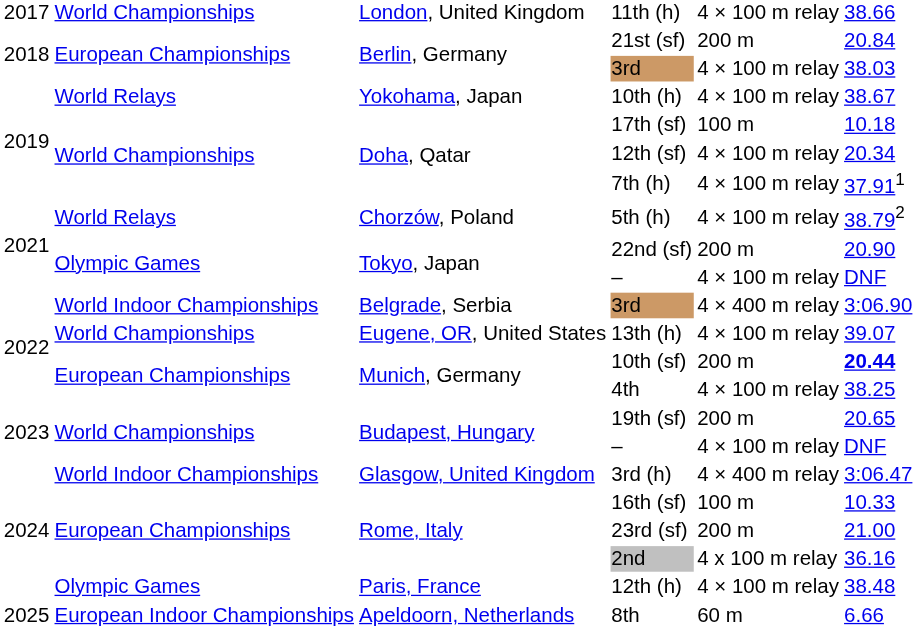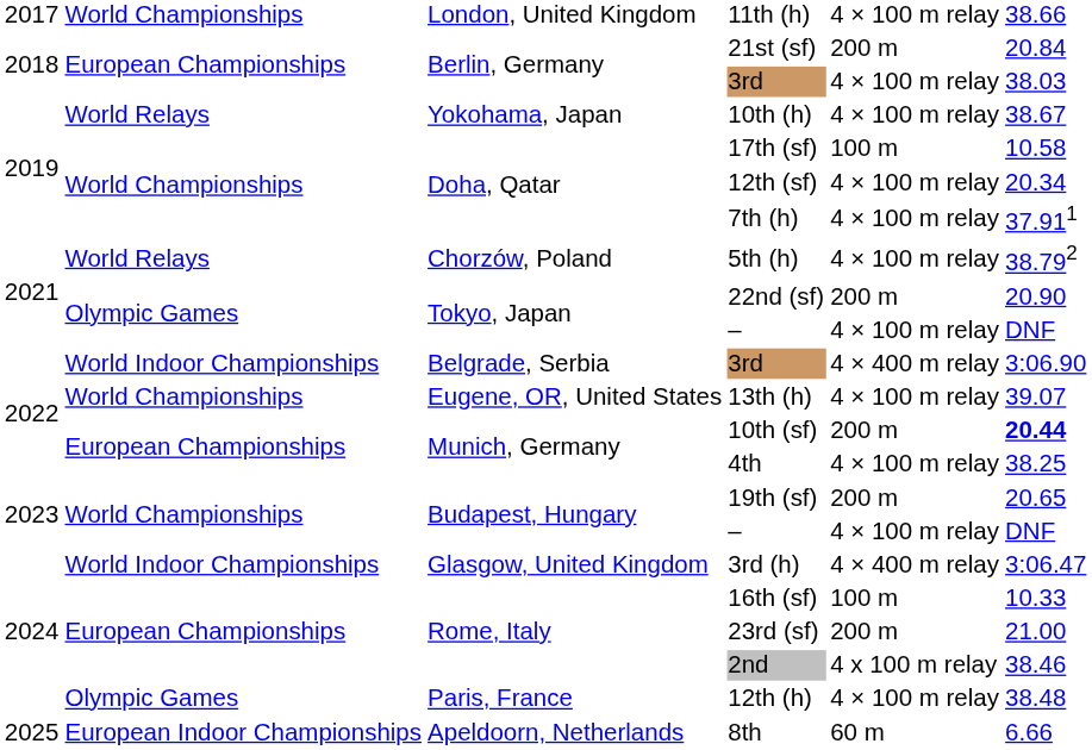 <table>
 <tr>
 <td>2017</td>
 <td><a href='#'>World Championships</a></td>
 <td><a href='#'>London</a>, United Kingdom</td>
 <td>11th (h)</td>
 <td>4 × 100 m relay</td>
 <td><a href='#'>38.66</a></td>
 </tr>
 <tr>
 <td rowspan=2>2018</td>
 <td rowspan=2><a href='#'>European Championships</a></td>
 <td rowspan=2><a href='#'>Berlin</a>, Germany</td>
 <td>21st (sf)</td>
 <td>200 m</td>
 <td><a href='#'>20.84</a></td>
 </tr>
 <tr>
 <td bgcolor=cc9966>3rd</td>
 <td>4 × 100 m relay</td>
 <td><a href='#'>38.03</a></td>
 </tr>
 <tr>
 <td rowspan=4>2019</td>
 <td><a href='#'>World Relays</a></td>
 <td><a href='#'>Yokohama</a>, Japan</td>
 <td>10th (h)</td>
 <td>4 × 100 m relay</td>
 <td><a href='#'>38.67</a></td>
 </tr>
 <tr>
 <td rowspan=3><a href='#'>World Championships</a></td>
 <td rowspan=3><a href='#'>Doha</a>, Qatar</td>
 <td>17th (sf)</td>
 <td>100 m</td>
-<td><a href='#'>10.18</a></td>
+<td><a href='#'>10.58</a></td>
 </tr>
 <tr>
 <td>12th (sf)</td>
 <td>4 × 100 m relay</td>
 <td><a href='#'>20.34</a></td>
 </tr>
 <tr>
 <td>7th (h)</td>
 <td>4 × 100 m relay</td>
 <td><a href='#'>37.91</a><sup>1</sup></td>
 </tr>
 <tr>
 <td rowspan=3>2021</td>
 <td><a href='#'>World Relays</a></td>
 <td><a href='#'>Chorzów</a>, Poland</td>
 <td>5th (h)</td>
 <td>4 × 100 m relay</td>
 <td><a href='#'>38.79</a><sup>2</sup></td>
 </tr>
 <tr>
 <td rowspan=2><a href='#'>Olympic Games</a></td>
 <td rowspan=2><a href='#'>Tokyo</a>, Japan</td>
 <td>22nd (sf)</td>
 <td>200 m</td>
 <td><a href='#'>20.90</a></td>
 </tr>
 <tr>
 <td>–</td>
 <td>4 × 100 m relay</td>
 <td><a href='#'>DNF</a></td>
 </tr>
 <tr>
 <td rowspan=4>2022</td>
 <td><a href='#'>World Indoor Championships</a></td>
 <td><a href='#'>Belgrade</a>, Serbia</td>
 <td bgcolor=cc9966>3rd</td>
 <td>4 × 400 m relay</td>
 <td><a href='#'>3:06.90</a></td>
 </tr>
 <tr>
 <td><a href='#'>World Championships</a></td>
 <td><a href='#'>Eugene, OR</a>, United States</td>
 <td>13th (h)</td>
 <td>4 × 100 m relay</td>
 <td><a href='#'>39.07</a></td>
 </tr>
 <tr>
 <td rowspan=2><a href='#'>European Championships</a></td>
 <td rowspan=2><a href='#'>Munich</a>, Germany</td>
 <td>10th (sf)</td>
 <td>200 m</td>
 <td><strong><a href='#'>20.44</a></strong></td>
 </tr>
 <tr>
 <td>4th</td>
 <td>4 × 100 m relay</td>
 <td><a href='#'>38.25</a></td>
 </tr>
 <tr>
 <td rowspan=2>2023</td>
 <td rowspan=2><a href='#'>World Championships</a></td>
 <td rowspan=2><a href='#'>Budapest, Hungary</a></td>
 <td>19th (sf)</td>
 <td>200 m</td>
 <td><a href='#'>20.65</a></td>
 </tr>
 <tr>
 <td>–</td>
 <td>4 × 100 m relay</td>
 <td><a href='#'>DNF</a></td>
 </tr>
 <tr>
 <td rowspan=5>2024</td>
 <td><a href='#'>World Indoor Championships</a></td>
 <td><a href='#'>Glasgow, United Kingdom</a></td>
 <td>3rd (h)</td>
 <td>4 × 400 m relay</td>
 <td><a href='#'>3:06.47</a></td>
 </tr>
 <tr>
 <td rowspan=3><a href='#'>European Championships</a></td>
 <td rowspan=3><a href='#'>Rome, Italy</a></td>
 <td>16th (sf)</td>
 <td>100 m</td>
 <td><a href='#'>10.33</a></td>
 </tr>
 <tr>
 <td>23rd (sf)</td>
 <td>200 m</td>
 <td><a href='#'>21.00</a></td>
 </tr>
 <tr>
 <td bgcolor=silver>2nd</td>
 <td>4 x 100 m relay</td>
-<td><a href='#'>36.16</a></td>
+<td><a href='#'>38.46</a></td>
 </tr>
 <tr>
 <td><a href='#'>Olympic Games</a></td>
 <td><a href='#'>Paris, France</a></td>
 <td>12th (h)</td>
 <td>4 × 100 m relay</td>
 <td><a href='#'>38.48</a></td>
 </tr>
 <tr>
 <td>2025</td>
 <td><a href='#'>European  Indoor Championships</a></td>
 <td><a href='#'>Apeldoorn, Netherlands</a></td>
 <td>8th</td>
 <td>60 m</td>
 <td><a href='#'>6.66</a></td>
 </tr>
 </table>
